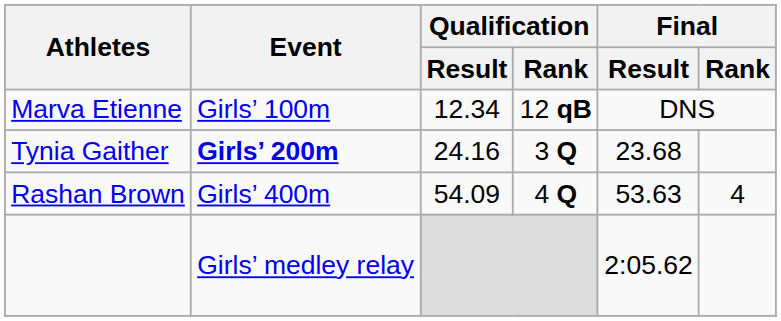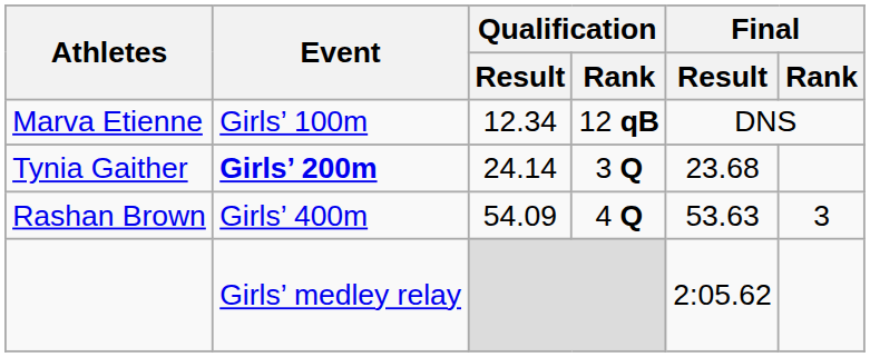 <table class="wikitable" border="1" style="font-size:90%">
 <tr>
 <th rowspan=2>Athletes</th>
 <th rowspan=2>Event</th>
 <th colspan=2>Qualification</th>
 <th colspan=2>Final</th>
 </tr>
 <tr>
 <th>Result</th>
 <th>Rank</th>
 <th>Result</th>
 <th>Rank</th>
 </tr>
 <tr>
 <td><a href='#'>Marva Etienne</a></td>
 <td><a href='#'>Girls’ 100m</a></td>
 <td align=center>12.34</td>
 <td align=center>12 <strong>qB</strong></td>
 <td align=center colspan=2>DNS</td>
 </tr>
 <tr>
 <td><a href='#'>Tynia Gaither</a></td>
 <td><strong><a href='#'>Girls’ 200m</a></strong></td>
-<td align=center>24.16</td>
+<td align=center>24.14</td>
 <td align=center>3 <strong>Q</strong></td>
 <td align=center>23.68</td>
 <td align=center></td>
 </tr>
 <tr>
 <td><a href='#'>Rashan Brown</a></td>
 <td><a href='#'>Girls’ 400m</a></td>
 <td align=center>54.09</td>
 <td align=center>4 <strong>Q</strong></td>
 <td align=center>53.63</td>
-<td align=center>4</td>
+<td align=center>3</td>
 </tr>
 <tr>
 <td><br><br><br></td>
 <td><a href='#'>Girls’ medley relay</a></td>
 <td colspan=2 bgcolor=#DCDCDC></td>
 <td align=center>2:05.62</td>
 <td align=center></td>
 </tr>
 </table>
